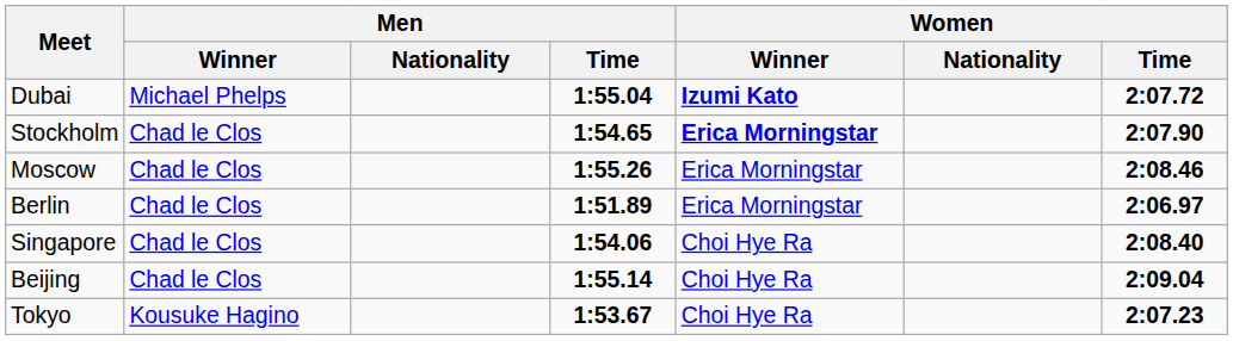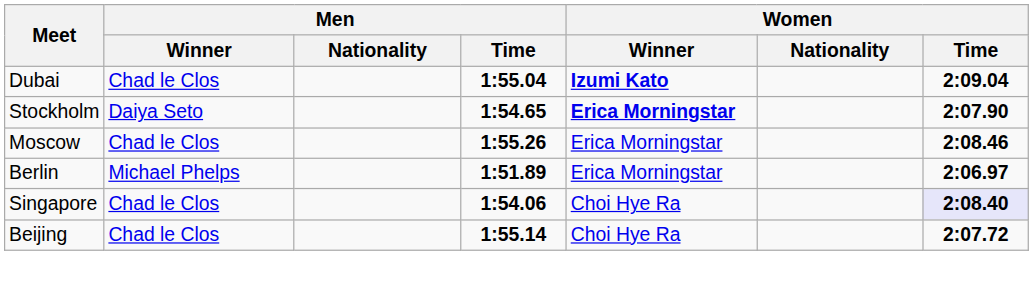 <table class="wikitable">
 <tr>
 <th rowspan="2">Meet</th>
 <th colspan="3">Men</th>
 <th colspan="3">Women</th>
 </tr>
 <tr>
 <th width=150>Winner</th>
 <th width=130>Nationality</th>
 <th width=80>Time</th>
 <th width=150>Winner</th>
 <th width=130>Nationality</th>
 <th width=80>Time</th>
 </tr>
 <tr>
 <td>Dubai</td>
-<td><a href='#'>Michael Phelps</a></td>
+<td><a href='#'>Chad le Clos</a></td>
 <td></td>
 <td align=center><strong>1:55.04</strong></td>
 <td><strong><a href='#'>Izumi Kato</a></strong></td>
 <td></td>
-<td align=center><strong>2:07.72</strong></td>
+<td align=center><strong>2:09.04</strong></td>
 </tr>
 <tr>
 <td>Stockholm</td>
-<td><a href='#'>Chad le Clos</a></td>
+<td><a href='#'>Daiya Seto</a></td>
 <td></td>
 <td align=center><strong>1:54.65</strong></td>
 <td><strong><a href='#'>Erica Morningstar</a></strong></td>
 <td></td>
 <td align=center><strong>2:07.90</strong></td>
 </tr>
 <tr>
 <td>Moscow</td>
 <td><a href='#'>Chad le Clos</a></td>
 <td></td>
 <td align=center><strong>1:55.26</strong></td>
 <td><a href='#'>Erica Morningstar</a></td>
 <td></td>
 <td align=center><strong>2:08.46</strong></td>
 </tr>
 <tr>
 <td>Berlin</td>
-<td><a href='#'>Chad le Clos</a></td>
+<td><a href='#'>Michael Phelps</a></td>
 <td></td>
 <td align=center><strong>1:51.89</strong></td>
 <td><a href='#'>Erica Morningstar</a></td>
 <td></td>
 <td align=center><strong>2:06.97</strong></td>
 </tr>
 <tr>
 <td>Singapore</td>
 <td><a href='#'>Chad le Clos</a></td>
 <td></td>
 <td align=center><strong>1:54.06</strong></td>
 <td><a href='#'>Choi Hye Ra</a></td>
 <td></td>
-<td align=center><strong>2:08.40</strong></td>
+<td align=center style="background: lavender;"><strong>2:08.40</strong></td>
 </tr>
 <tr>
 <td>Beijing</td>
 <td><a href='#'>Chad le Clos</a></td>
 <td></td>
 <td align=center><strong>1:55.14</strong></td>
 <td><a href='#'>Choi Hye Ra</a></td>
 <td></td>
-<td align=center><strong>2:09.04</strong></td>
-</tr>
-<tr>
-<td>Tokyo</td>
-<td><a href='#'>Kousuke Hagino</a></td>
-<td></td>
-<td align=center><strong>1:53.67</strong></td>
-<td><a href='#'>Choi Hye Ra</a></td>
-<td></td>
-<td align=center><strong>2:07.23</strong></td>
+<td align=center><strong>2:07.72</strong></td>
 </tr>
 </table>
